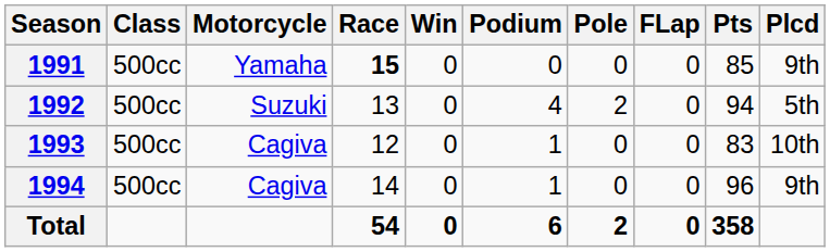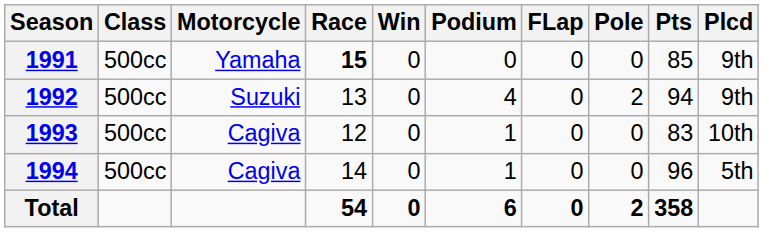 <table class="wikitable">
 <tr>
 <th>Season</th>
 <th>Class</th>
 <th>Motorcycle</th>
 <th>Race</th>
 <th>Win</th>
 <th>Podium</th>
+<th>FLap</th>
 <th>Pole</th>
-<th>FLap</th>
 <th>Pts</th>
 <th>Plcd</th>
 </tr>
 <tr align="right">
 <th><a href='#'>1991</a></th>
 <td>500cc</td>
 <td><a href='#'>Yamaha</a></td>
 <td><strong>15</strong></td>
 <td>0</td>
 <td>0</td>
 <td>0</td>
 <td>0</td>
 <td>85</td>
 <td>9th</td>
 </tr>
 <tr align="right">
 <th><a href='#'>1992</a></th>
 <td>500cc</td>
 <td><a href='#'>Suzuki</a></td>
 <td>13</td>
 <td>0</td>
 <td>4</td>
+<td>0</td>
 <td>2</td>
-<td>0</td>
 <td>94</td>
-<td>5th</td>
+<td>9th</td>
 </tr>
 <tr align="right">
 <th><a href='#'>1993</a></th>
 <td>500cc</td>
 <td><a href='#'>Cagiva</a></td>
 <td>12</td>
 <td>0</td>
 <td>1</td>
 <td>0</td>
 <td>0</td>
 <td>83</td>
 <td>10th</td>
 </tr>
 <tr align="right">
 <th><a href='#'>1994</a></th>
 <td>500cc</td>
 <td><a href='#'>Cagiva</a></td>
 <td>14</td>
 <td>0</td>
 <td>1</td>
 <td>0</td>
 <td>0</td>
 <td>96</td>
-<td>9th</td>
+<td>5th</td>
 </tr>
 <tr align="right">
 <th>Total</th>
 <td></td>
 <td></td>
 <td><strong>54</strong></td>
 <td><strong>0</strong></td>
 <td><strong>6</strong></td>
+<td><strong>0</strong></td>
 <td><strong>2</strong></td>
-<td><strong>0</strong></td>
 <td><strong>358</strong></td>
 <td></td>
 </tr>
 </table>
